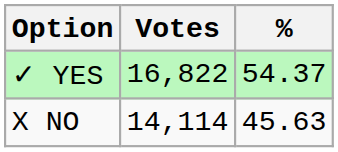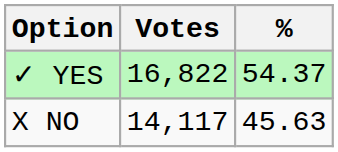 <table class="wikitable">
 <tr>
 <th>Option</th>
 <th>Votes</th>
 <th>%</th>
 </tr>
 <tr>
 <td style=background:#bbf8be>✓ YES</td>
 <td style=background:#bbf8be>16,822</td>
 <td style=background:#bbf8be>54.37</td>
 </tr>
 <tr>
 <td>X NO</td>
-<td>14,114</td>
+<td>14,117</td>
 <td>45.63</td>
 </tr>
 </table>
